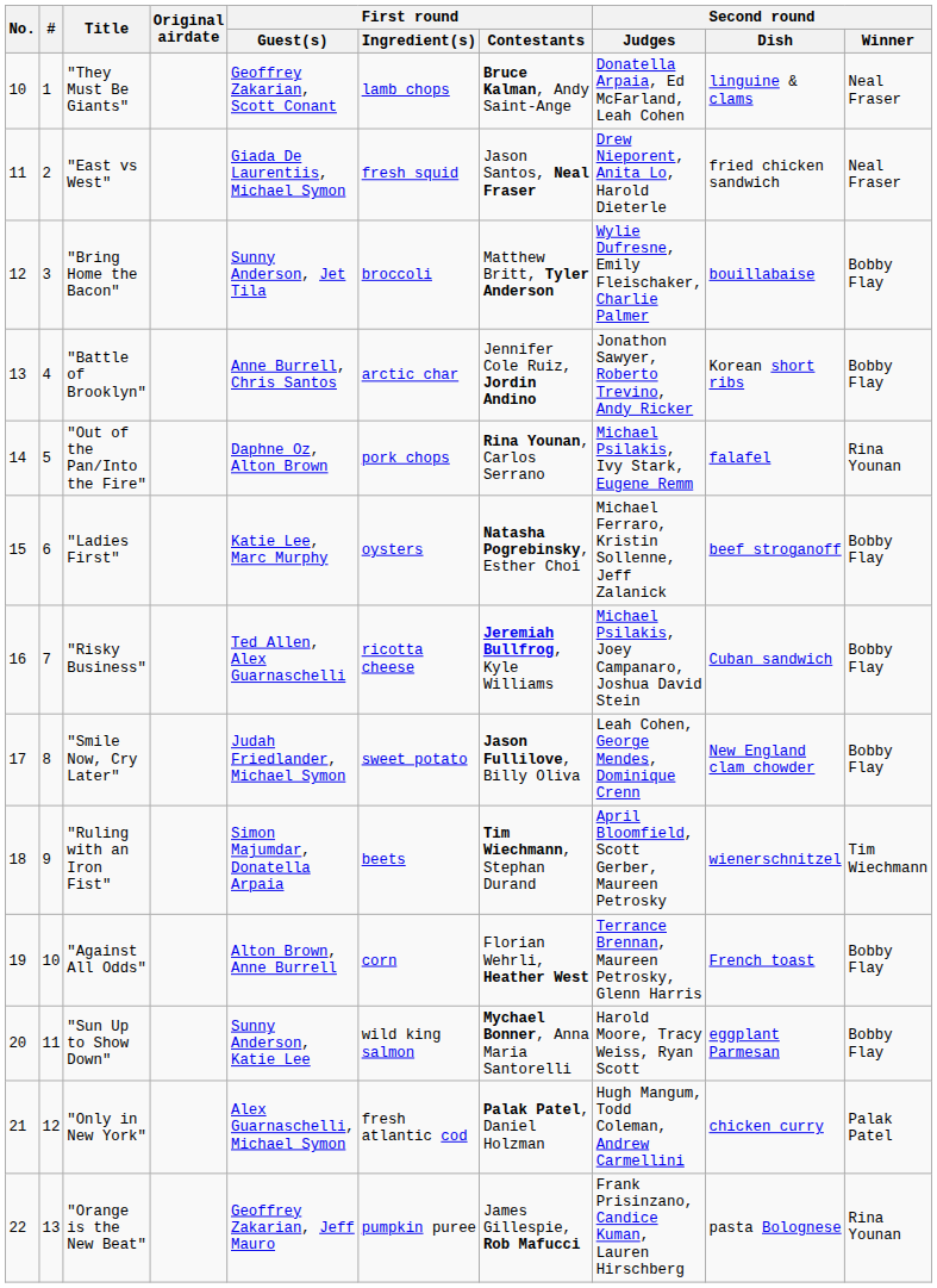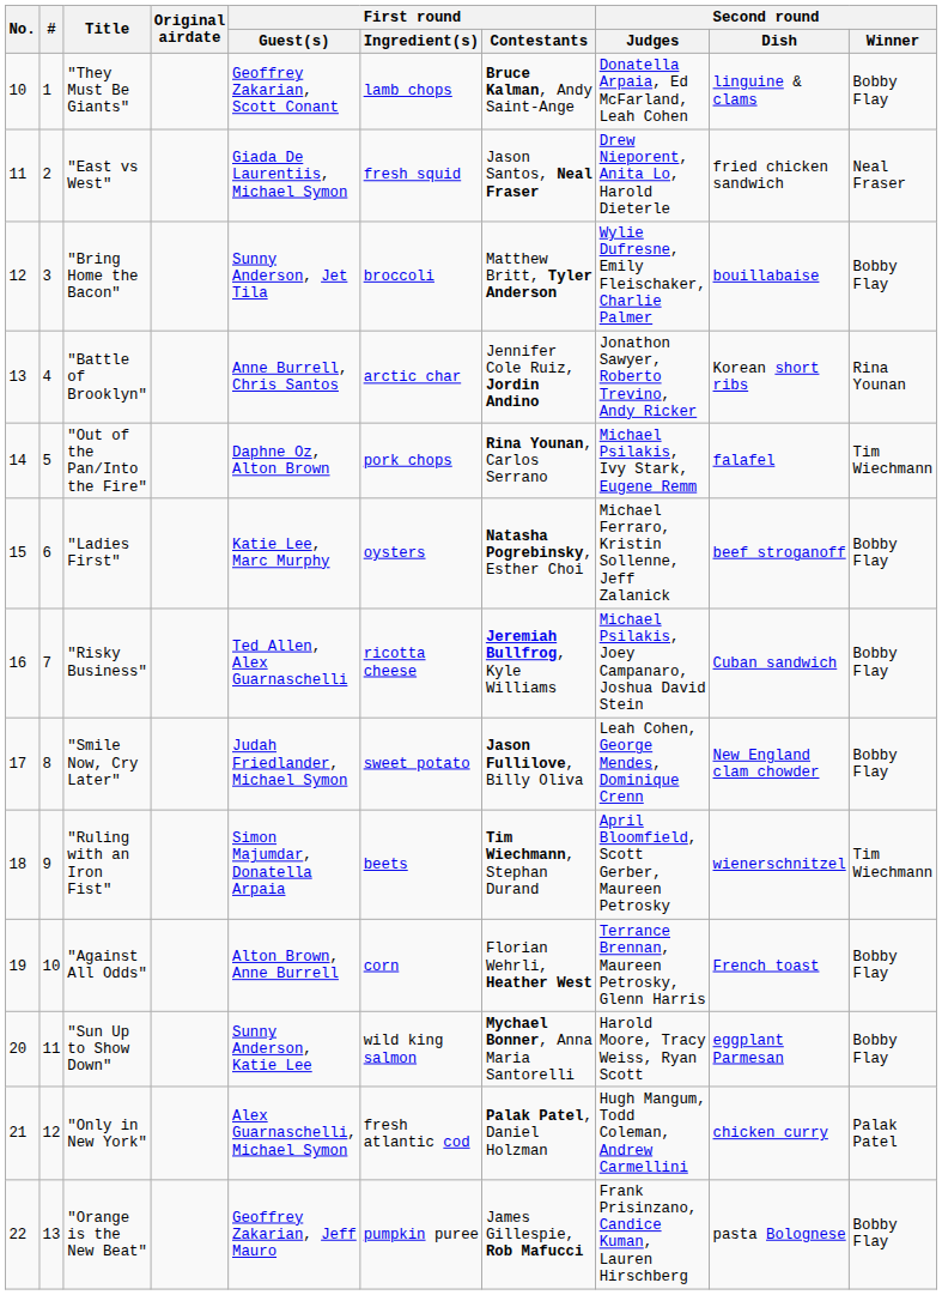 <table class="wikitable">
 <tr>
 <th rowspan="2">No.</th>
 <th rowspan="2">#</th>
 <th rowspan="2">Title</th>
 <th rowspan="2">Original airdate</th>
 <th colspan="3">First round</th>
 <th colspan="3">Second round</th>
 </tr>
 <tr>
 <th>Guest(s)</th>
 <th>Ingredient(s)</th>
 <th>Contestants</th>
 <th>Judges</th>
 <th>Dish</th>
 <th>Winner</th>
 </tr>
 <tr>
 <td>10</td>
 <td>1</td>
 <td>"They Must Be Giants"</td>
 <td></td>
 <td><a href='#'>Geoffrey Zakarian</a>, <a href='#'>Scott Conant</a></td>
 <td><a href='#'>lamb chops</a></td>
 <td><strong>Bruce Kalman</strong>, Andy Saint-Ange</td>
 <td><a href='#'>Donatella Arpaia</a>, Ed McFarland, Leah Cohen</td>
 <td><a href='#'>linguine</a> & <a href='#'>clams</a></td>
-<td>Neal Fraser</td>
+<td>Bobby Flay</td>
 </tr>
 <tr>
 <td>11</td>
 <td>2</td>
 <td>"East vs West"</td>
 <td></td>
 <td><a href='#'>Giada De Laurentiis</a>, <a href='#'>Michael Symon</a></td>
 <td><a href='#'>fresh squid</a></td>
 <td>Jason Santos, <strong>Neal Fraser</strong></td>
 <td><a href='#'>Drew Nieporent</a>, <a href='#'>Anita Lo</a>, Harold Dieterle</td>
 <td>fried chicken sandwich</td>
 <td>Neal Fraser</td>
 </tr>
 <tr>
 <td>12</td>
 <td>3</td>
 <td>"Bring Home the Bacon"</td>
 <td></td>
 <td><a href='#'>Sunny Anderson</a>, <a href='#'>Jet Tila</a></td>
 <td><a href='#'>broccoli</a></td>
 <td>Matthew Britt, <strong>Tyler Anderson</strong></td>
 <td><a href='#'>Wylie Dufresne</a>, Emily Fleischaker, <a href='#'>Charlie Palmer</a></td>
 <td><a href='#'>bouillabaise</a></td>
 <td>Bobby Flay</td>
 </tr>
 <tr>
 <td>13</td>
 <td>4</td>
 <td>"Battle of Brooklyn"</td>
 <td></td>
 <td><a href='#'>Anne Burrell</a>, <a href='#'>Chris Santos</a></td>
 <td><a href='#'>arctic char</a></td>
 <td>Jennifer Cole Ruiz, <strong>Jordin Andino</strong></td>
 <td>Jonathon Sawyer, <a href='#'>Roberto Trevino</a>, <a href='#'>Andy Ricker</a></td>
 <td>Korean <a href='#'>short ribs</a></td>
-<td>Bobby Flay</td>
+<td>Rina Younan</td>
 </tr>
 <tr>
 <td>14</td>
 <td>5</td>
 <td>"Out of the Pan/Into the Fire"</td>
 <td></td>
 <td><a href='#'>Daphne Oz</a>, <a href='#'>Alton Brown</a></td>
 <td><a href='#'>pork chops</a></td>
 <td><strong>Rina Younan</strong>, Carlos Serrano</td>
 <td><a href='#'>Michael Psilakis</a>, Ivy Stark, <a href='#'>Eugene Remm</a></td>
 <td><a href='#'>falafel</a></td>
-<td>Rina Younan</td>
+<td>Tim Wiechmann</td>
 </tr>
 <tr>
 <td>15</td>
 <td>6</td>
 <td>"Ladies First"</td>
 <td></td>
 <td><a href='#'>Katie Lee</a>, <a href='#'>Marc Murphy</a></td>
 <td><a href='#'>oysters</a></td>
 <td><strong>Natasha Pogrebinsky</strong>, Esther Choi</td>
 <td>Michael Ferraro, Kristin Sollenne, Jeff Zalanick</td>
 <td><a href='#'>beef stroganoff</a></td>
 <td>Bobby Flay</td>
 </tr>
 <tr>
 <td>16</td>
 <td>7</td>
 <td>"Risky Business"</td>
 <td></td>
 <td><a href='#'>Ted Allen</a>, <a href='#'>Alex Guarnaschelli</a></td>
 <td><a href='#'>ricotta cheese</a></td>
 <td><strong><a href='#'>Jeremiah Bullfrog</a></strong>, Kyle Williams</td>
 <td><a href='#'>Michael Psilakis</a>, Joey Campanaro, Joshua David Stein</td>
 <td><a href='#'>Cuban sandwich</a></td>
 <td>Bobby Flay</td>
 </tr>
 <tr>
 <td>17</td>
 <td>8</td>
 <td>"Smile Now, Cry Later"</td>
 <td></td>
 <td><a href='#'>Judah Friedlander</a>, <a href='#'>Michael Symon</a></td>
 <td><a href='#'>sweet potato</a></td>
 <td><strong>Jason Fullilove</strong>, Billy Oliva</td>
 <td>Leah Cohen, <a href='#'>George Mendes</a>, <a href='#'>Dominique Crenn</a></td>
 <td><a href='#'>New England clam chowder</a></td>
 <td>Bobby Flay</td>
 </tr>
 <tr>
 <td>18</td>
 <td>9</td>
 <td>"Ruling with an Iron Fist"</td>
 <td></td>
 <td><a href='#'>Simon Majumdar</a>, <a href='#'>Donatella Arpaia</a></td>
 <td><a href='#'>beets</a></td>
 <td><strong>Tim Wiechmann</strong>, Stephan Durand</td>
 <td><a href='#'>April Bloomfield</a>, Scott Gerber, Maureen Petrosky</td>
 <td><a href='#'>wienerschnitzel</a></td>
 <td>Tim Wiechmann</td>
 </tr>
 <tr>
 <td>19</td>
 <td>10</td>
 <td>"Against All Odds"</td>
 <td></td>
 <td><a href='#'>Alton Brown</a>, <a href='#'>Anne Burrell</a></td>
 <td><a href='#'>corn</a></td>
 <td>Florian Wehrli, <strong>Heather West</strong></td>
 <td><a href='#'>Terrance Brennan</a>, Maureen Petrosky, Glenn Harris</td>
 <td><a href='#'>French toast</a></td>
 <td>Bobby Flay</td>
 </tr>
 <tr>
 <td>20</td>
 <td>11</td>
 <td>"Sun Up to Show Down"</td>
 <td></td>
 <td><a href='#'>Sunny Anderson</a>, <a href='#'>Katie Lee</a></td>
 <td>wild king <a href='#'>salmon</a></td>
 <td><strong>Mychael Bonner</strong>, Anna Maria Santorelli</td>
 <td>Harold Moore, Tracy Weiss, Ryan Scott</td>
 <td><a href='#'>eggplant Parmesan</a></td>
 <td>Bobby Flay</td>
 </tr>
 <tr>
 <td>21</td>
 <td>12</td>
 <td>"Only in New York"</td>
 <td></td>
 <td><a href='#'>Alex Guarnaschelli</a>, <a href='#'>Michael Symon</a></td>
 <td>fresh atlantic <a href='#'>cod</a></td>
 <td><strong>Palak Patel</strong>, Daniel Holzman</td>
 <td>Hugh Mangum, Todd Coleman, <a href='#'>Andrew Carmellini</a></td>
 <td><a href='#'>chicken curry</a></td>
 <td>Palak Patel</td>
 </tr>
 <tr>
 <td>22</td>
 <td>13</td>
 <td>"Orange is the New Beat"</td>
 <td></td>
 <td><a href='#'>Geoffrey Zakarian</a>, <a href='#'>Jeff Mauro</a></td>
 <td><a href='#'>pumpkin</a> puree</td>
 <td>James Gillespie, <strong>Rob Mafucci</strong></td>
 <td>Frank Prisinzano, <a href='#'>Candice Kuman</a>, Lauren Hirschberg</td>
 <td>pasta <a href='#'>Bolognese</a></td>
-<td>Rina Younan</td>
+<td>Bobby Flay</td>
 </tr>
 </table>
